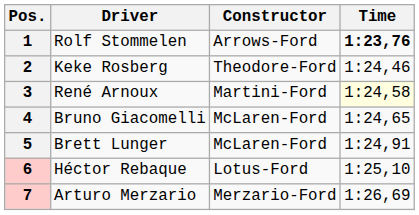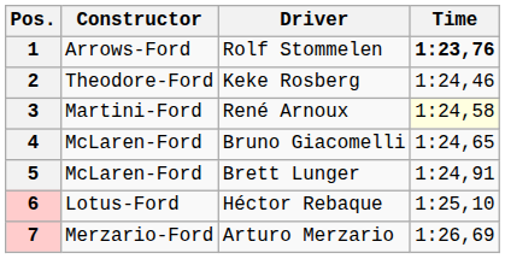 <table class="wikitable sortable" style="font-size:95%;">
 <tr>
 <th>Pos.</th>
+<th>Constructor</th>
 <th>Driver</th>
-<th>Constructor</th>
 <th>Time</th>
 </tr>
 <tr>
 <th>1</th>
+<td>Arrows-Ford</td>
 <td>Rolf Stommelen</td>
-<td>Arrows-Ford</td>
 <td><strong>1:23,76</strong></td>
 </tr>
 <tr>
 <th>2</th>
+<td>Theodore-Ford</td>
 <td>Keke Rosberg</td>
-<td>Theodore-Ford</td>
 <td>1:24,46</td>
 </tr>
 <tr>
 <th>3</th>
+<td>Martini-Ford</td>
 <td>René Arnoux</td>
-<td>Martini-Ford</td>
 <td style="background: lightyellow;">1:24,58</td>
 </tr>
 <tr>
 <th>4</th>
+<td>McLaren-Ford</td>
 <td>Bruno Giacomelli</td>
-<td>McLaren-Ford</td>
 <td>1:24,65</td>
 </tr>
 <tr>
 <th>5</th>
+<td>McLaren-Ford</td>
 <td>Brett Lunger</td>
-<td>McLaren-Ford</td>
 <td>1:24,91</td>
 </tr>
 <tr>
 <th style="background:#ffcccc;">6</th>
+<td>Lotus-Ford</td>
 <td>Héctor Rebaque</td>
-<td>Lotus-Ford</td>
 <td>1:25,10</td>
 </tr>
 <tr>
 <th style="background:#ffcccc;">7</th>
+<td>Merzario-Ford</td>
 <td>Arturo Merzario</td>
-<td>Merzario-Ford</td>
 <td>1:26,69</td>
 </tr>
 </table>
